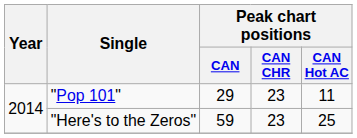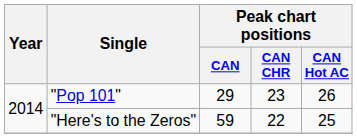 <table class="wikitable" style="text-align:center;">
 <tr>
 <th rowspan="2">Year</th>
 <th rowspan="2">Single</th>
 <th colspan="3">Peak chart positions</th>
 </tr>
 <tr style="font-size:smaller;">
 <th width="45"><a href='#'>CAN</a><br></th>
 <th width="45"><a href='#'>CAN <br> CHR</a><br></th>
 <th width="45"><a href='#'>CAN <br> Hot AC</a><br></th>
 </tr>
 <tr>
 <td rowspan="2">2014</td>
 <td align="left">"<a href='#'>Pop 101</a>"</td>
 <td>29</td>
 <td>23</td>
-<td>11</td>
+<td>26</td>
 </tr>
 <tr>
 <td align="left">"Here's to the Zeros"</td>
 <td>59</td>
-<td>23</td>
+<td>22</td>
 <td>25</td>
 </tr>
 <tr>
 </tr>
 </table>
